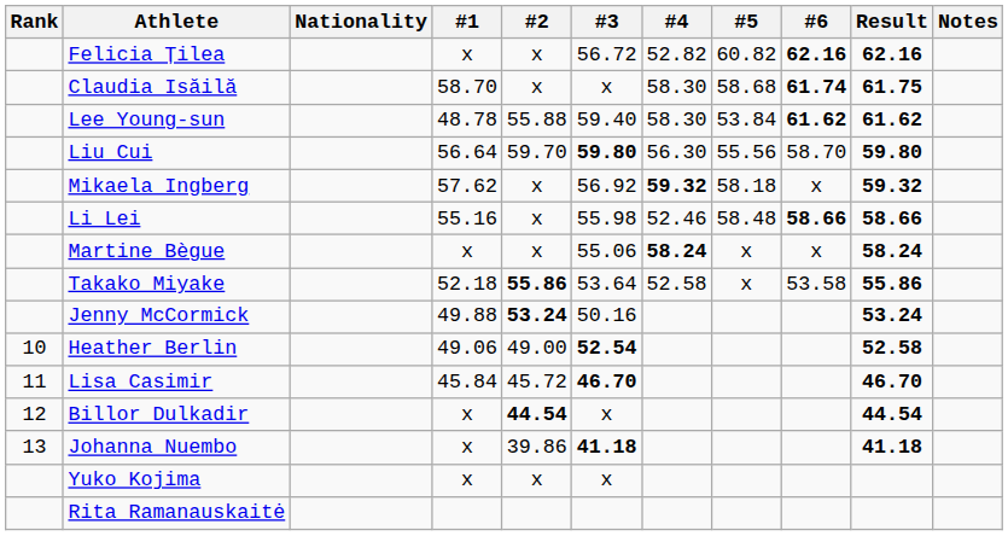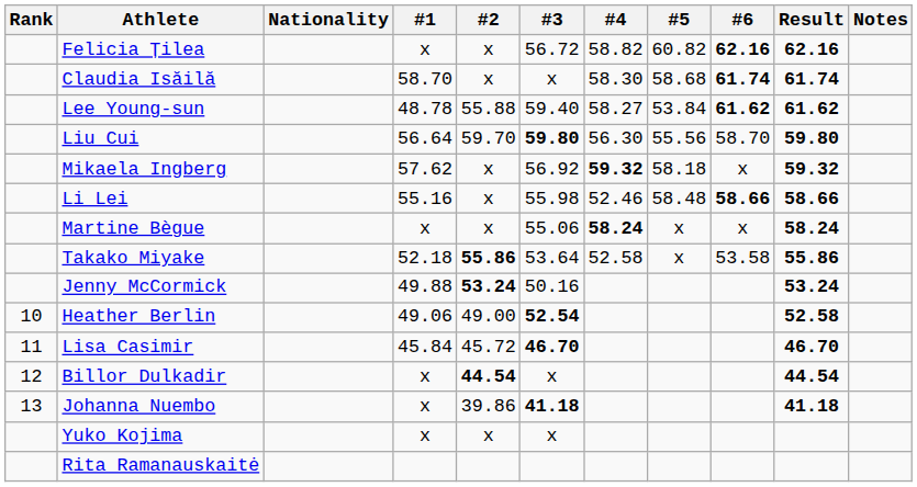 <table class="wikitable sortable" style="text-align:center">
 <tr>
 <th>Rank</th>
 <th>Athlete</th>
 <th>Nationality</th>
 <th>#1</th>
 <th>#2</th>
 <th>#3</th>
 <th>#4</th>
 <th>#5</th>
 <th>#6</th>
 <th>Result</th>
 <th>Notes</th>
 </tr>
 <tr>
 <td></td>
 <td align=left><a href='#'>Felicia Țilea</a></td>
 <td align=left></td>
 <td>x</td>
 <td>x</td>
 <td>56.72</td>
-<td>52.82</td>
+<td>58.82</td>
 <td>60.82</td>
 <td><strong>62.16</strong></td>
 <td><strong>62.16</strong></td>
 <td></td>
 </tr>
 <tr>
 <td></td>
 <td align=left><a href='#'>Claudia Isăilă</a></td>
 <td align=left></td>
 <td>58.70</td>
 <td>x</td>
 <td>x</td>
 <td>58.30</td>
 <td>58.68</td>
 <td><strong>61.74</strong></td>
-<td><strong>61.75</strong></td>
+<td><strong>61.74</strong></td>
 <td></td>
 </tr>
 <tr>
 <td></td>
 <td align=left><a href='#'>Lee Young-sun</a></td>
 <td align=left></td>
 <td>48.78</td>
 <td>55.88</td>
 <td>59.40</td>
-<td>58.30</td>
+<td>58.27</td>
 <td>53.84</td>
 <td><strong>61.62</strong></td>
 <td><strong>61.62</strong></td>
 <td></td>
 </tr>
 <tr>
 <td></td>
 <td align=left><a href='#'>Liu Cui</a></td>
 <td align=left></td>
 <td>56.64</td>
 <td>59.70</td>
 <td><strong>59.80</strong></td>
 <td>56.30</td>
 <td>55.56</td>
 <td>58.70</td>
 <td><strong>59.80</strong></td>
 <td></td>
 </tr>
 <tr>
 <td></td>
 <td align=left><a href='#'>Mikaela Ingberg</a></td>
 <td align=left></td>
 <td>57.62</td>
 <td>x</td>
 <td>56.92</td>
 <td><strong>59.32</strong></td>
 <td>58.18</td>
 <td>x</td>
 <td><strong>59.32</strong></td>
 <td></td>
 </tr>
 <tr>
 <td></td>
 <td align=left><a href='#'>Li Lei</a></td>
 <td align=left></td>
 <td>55.16</td>
 <td>x</td>
 <td>55.98</td>
 <td>52.46</td>
 <td>58.48</td>
 <td><strong>58.66</strong></td>
 <td><strong>58.66</strong></td>
 <td></td>
 </tr>
 <tr>
 <td></td>
 <td align=left><a href='#'>Martine Bègue</a></td>
 <td align=left></td>
 <td>x</td>
 <td>x</td>
 <td>55.06</td>
 <td><strong>58.24</strong></td>
 <td>x</td>
 <td>x</td>
 <td><strong>58.24</strong></td>
 <td></td>
 </tr>
 <tr>
 <td></td>
 <td align=left><a href='#'>Takako Miyake</a></td>
 <td align=left></td>
 <td>52.18</td>
 <td><strong>55.86</strong></td>
 <td>53.64</td>
 <td>52.58</td>
 <td>x</td>
 <td>53.58</td>
 <td><strong>55.86</strong></td>
 <td></td>
 </tr>
 <tr>
 <td></td>
 <td align=left><a href='#'>Jenny McCormick</a></td>
 <td align=left></td>
 <td>49.88</td>
 <td><strong>53.24</strong></td>
 <td>50.16</td>
 <td></td>
 <td></td>
 <td></td>
 <td><strong>53.24</strong></td>
 <td></td>
 </tr>
 <tr>
 <td>10</td>
 <td align=left><a href='#'>Heather Berlin</a></td>
 <td align=left></td>
 <td>49.06</td>
 <td>49.00</td>
 <td><strong>52.54</strong></td>
 <td></td>
 <td></td>
 <td></td>
 <td><strong>52.58</strong></td>
 <td></td>
 </tr>
 <tr>
 <td>11</td>
 <td align=left><a href='#'>Lisa Casimir</a></td>
 <td align=left></td>
 <td>45.84</td>
 <td>45.72</td>
 <td><strong>46.70</strong></td>
 <td></td>
 <td></td>
 <td></td>
 <td><strong>46.70</strong></td>
 <td></td>
 </tr>
 <tr>
 <td>12</td>
 <td align=left><a href='#'>Billor Dulkadir</a></td>
 <td align=left></td>
 <td>x</td>
 <td><strong>44.54</strong></td>
 <td>x</td>
 <td></td>
 <td></td>
 <td></td>
 <td><strong>44.54</strong></td>
 <td></td>
 </tr>
 <tr>
 <td>13</td>
 <td align=left><a href='#'>Johanna Nuembo</a></td>
 <td align=left></td>
 <td>x</td>
 <td>39.86</td>
 <td><strong>41.18</strong></td>
 <td></td>
 <td></td>
 <td></td>
 <td><strong>41.18</strong></td>
 <td></td>
 </tr>
 <tr>
 <td></td>
 <td align=left><a href='#'>Yuko Kojima</a></td>
 <td align=left></td>
 <td>x</td>
 <td>x</td>
 <td>x</td>
 <td></td>
 <td></td>
 <td></td>
 <td><strong></strong></td>
 <td></td>
 </tr>
 <tr>
 <td></td>
 <td align=left><a href='#'>Rita Ramanauskaitė</a></td>
 <td align=left></td>
 <td></td>
 <td></td>
 <td></td>
 <td></td>
 <td></td>
 <td></td>
 <td><strong></strong></td>
 <td></td>
 </tr>
 </table>
